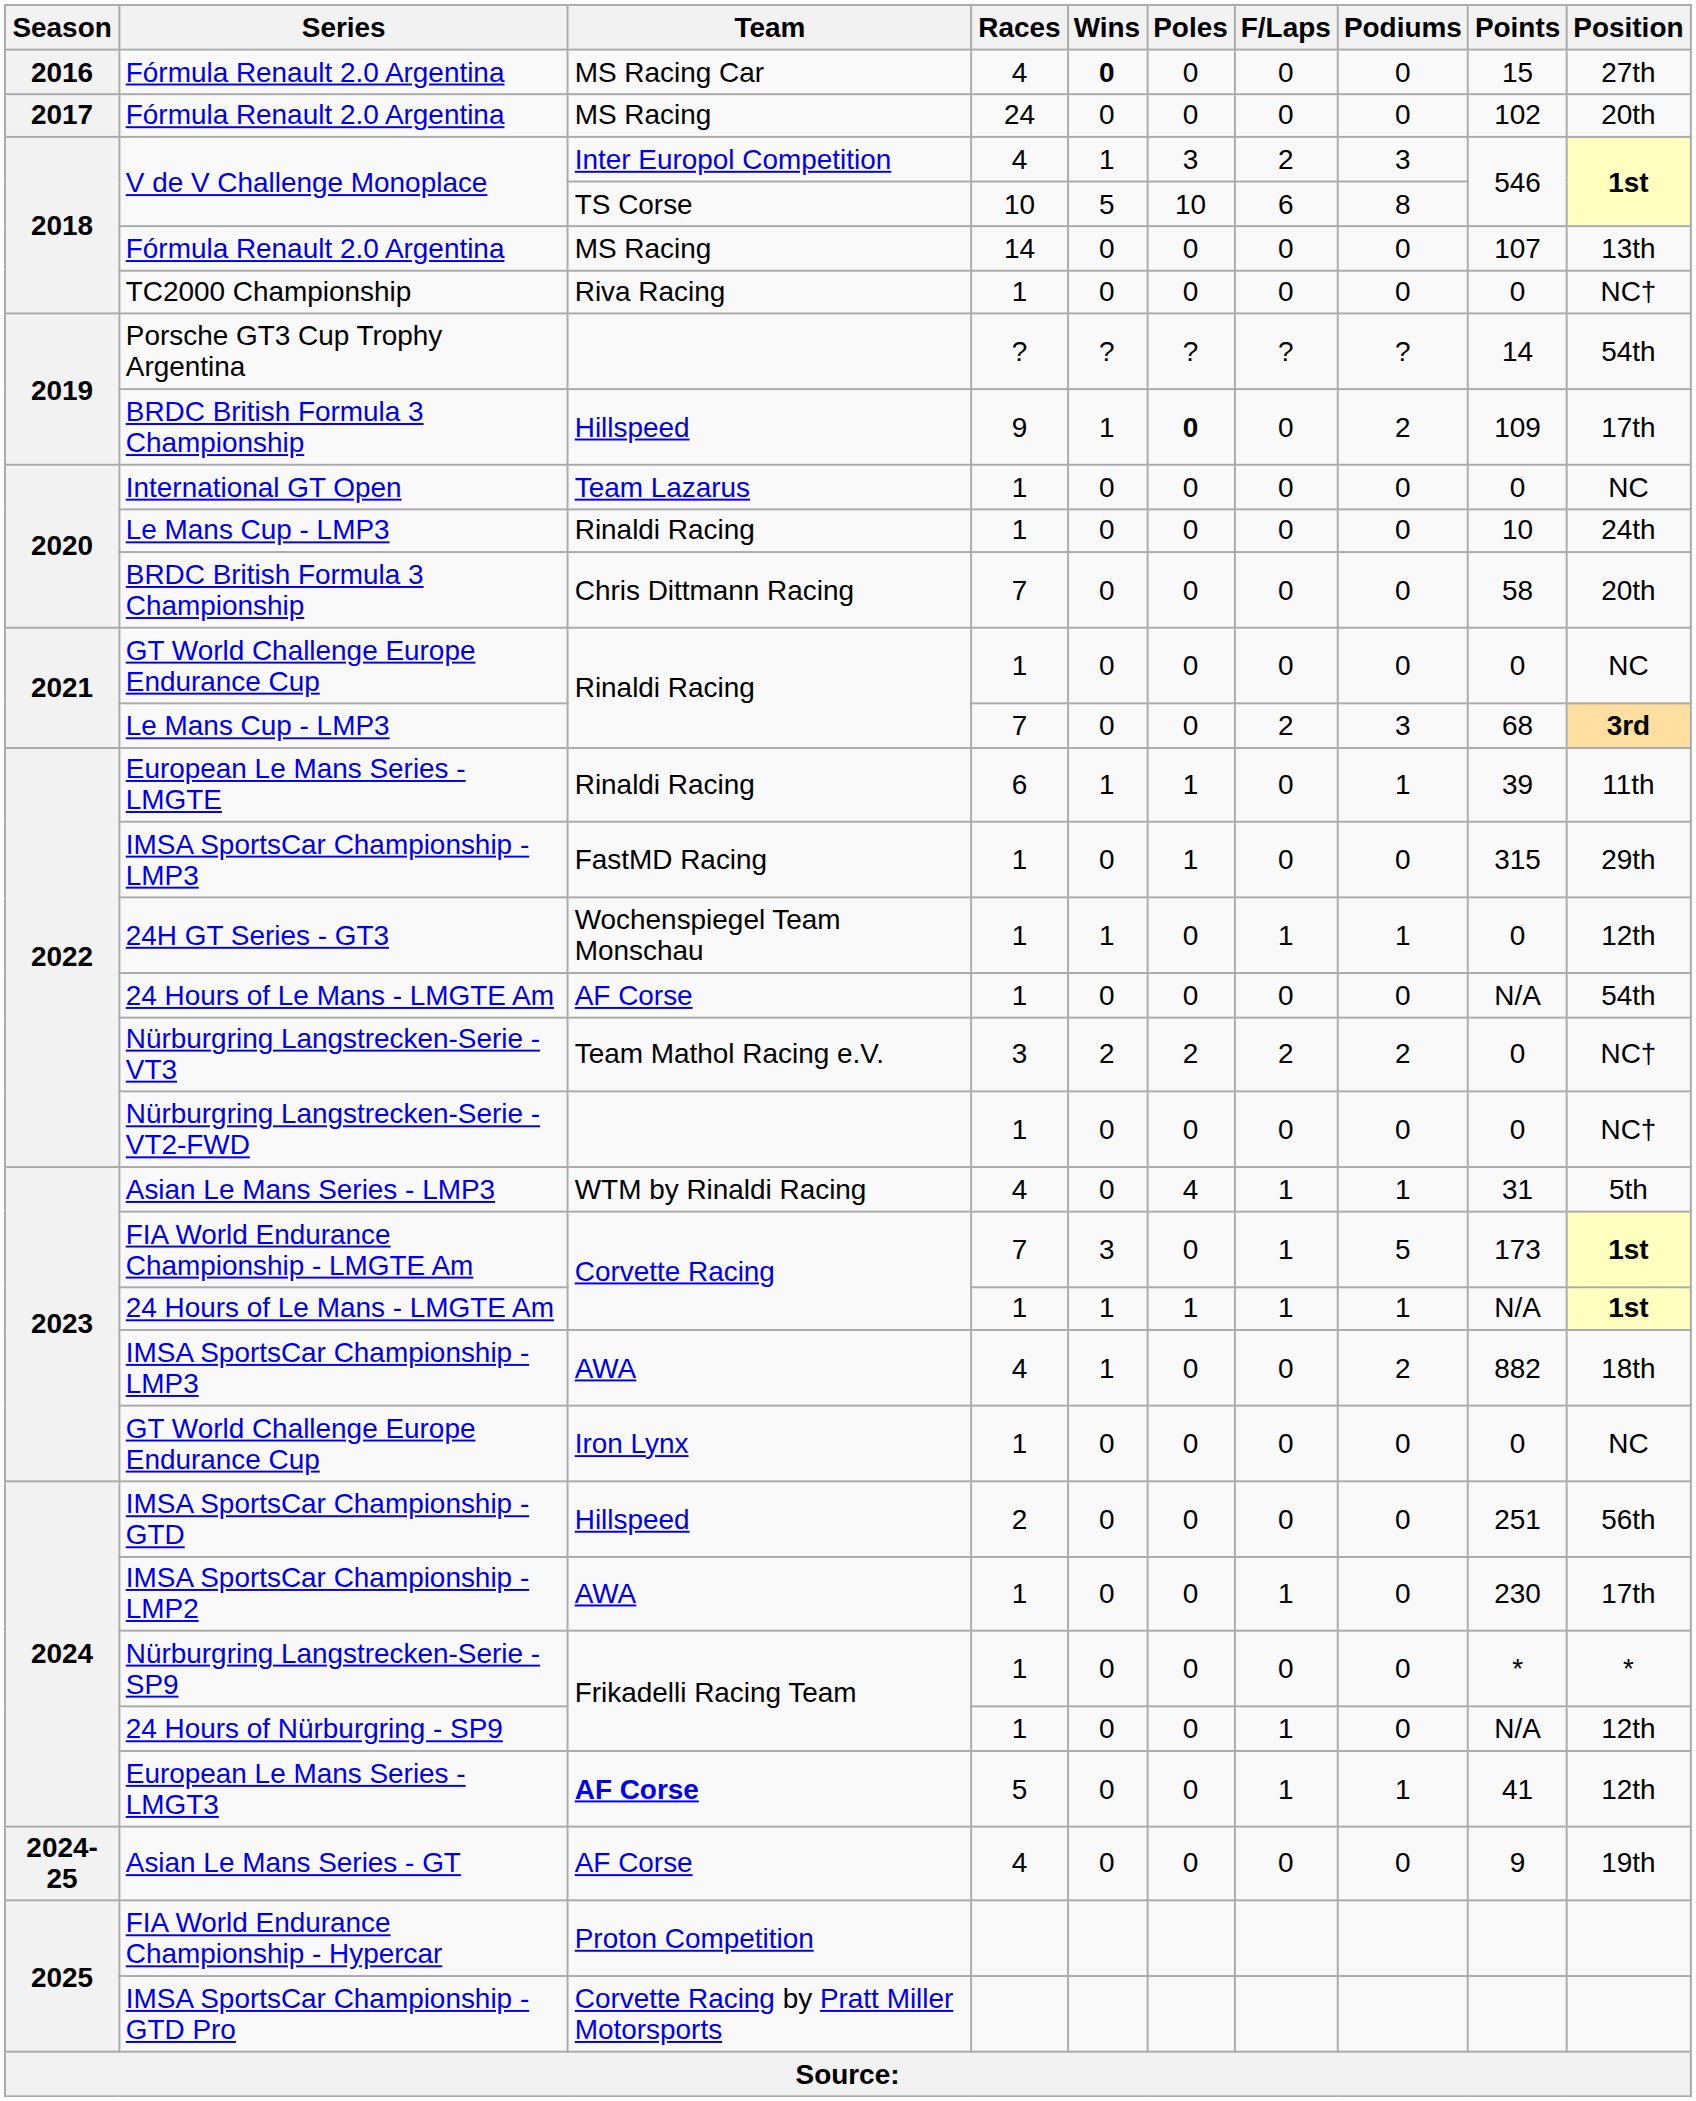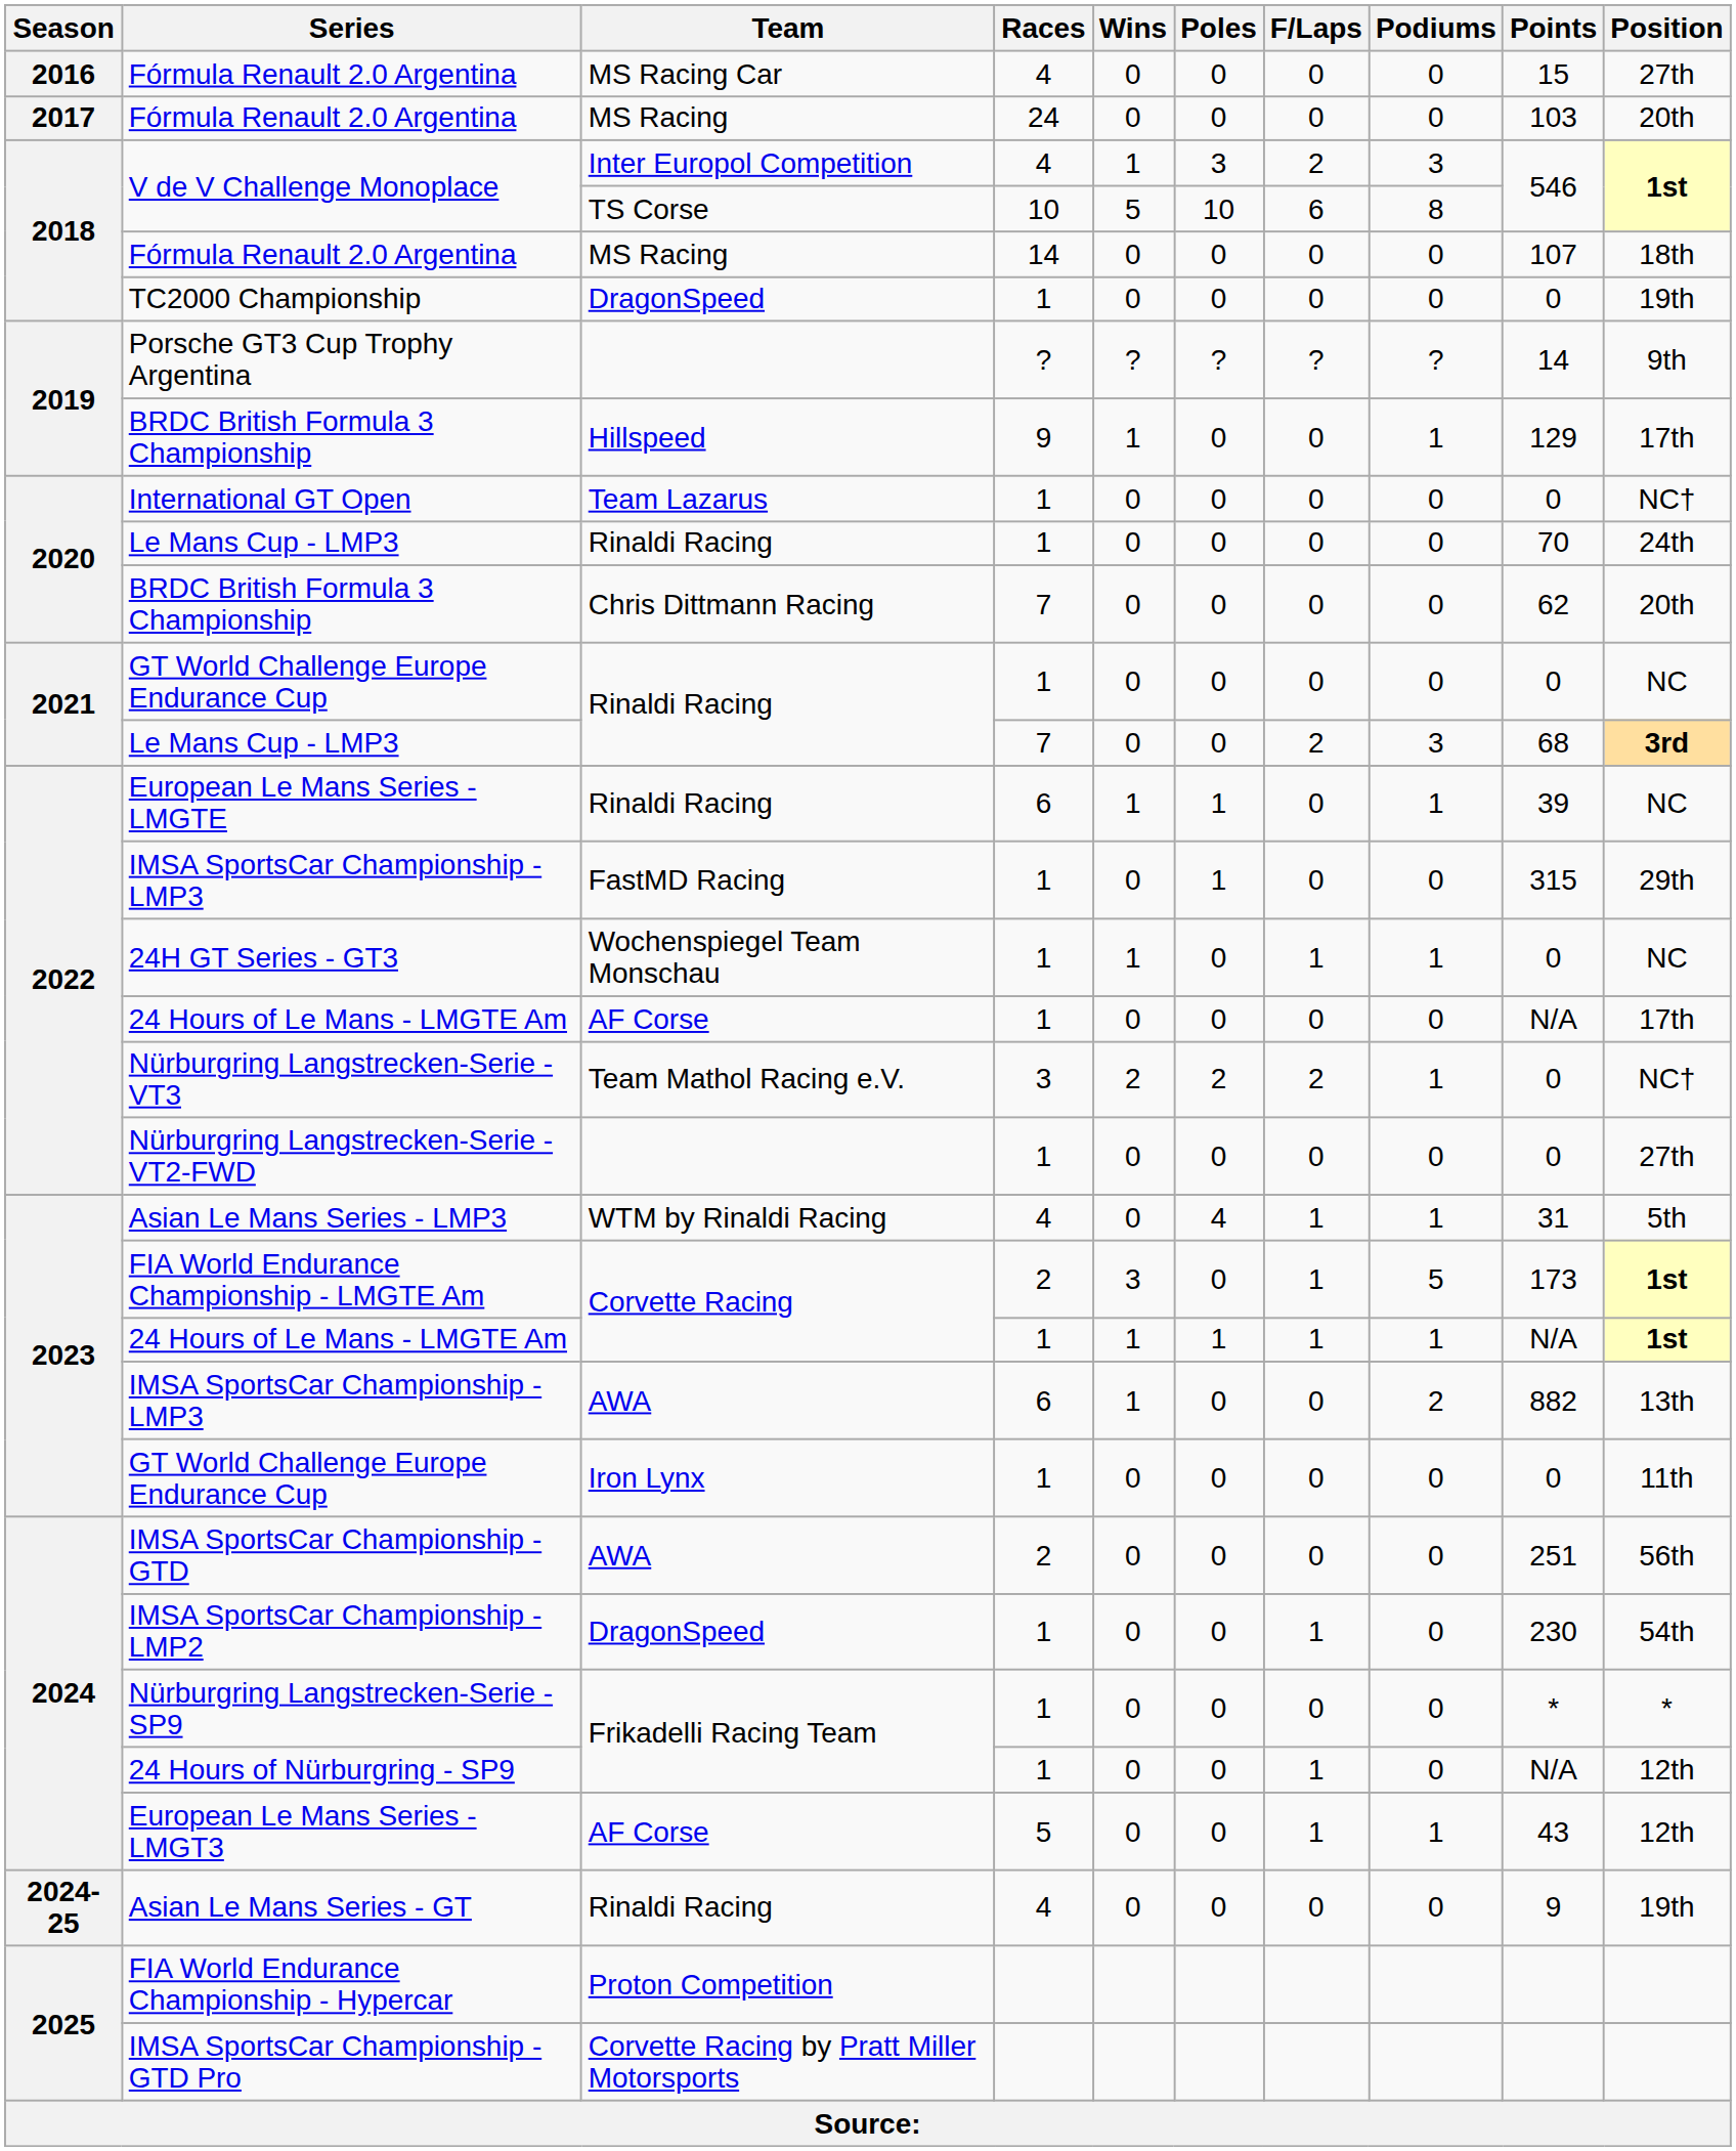 <table class="wikitable" style="font-size: 90%; text-align:center">
 <tr>
 <th>Season</th>
 <th>Series</th>
 <th>Team</th>
 <th>Races</th>
 <th>Wins</th>
 <th>Poles</th>
 <th>F/Laps</th>
 <th>Podiums</th>
 <th>Points</th>
 <th>Position</th>
 </tr>
 <tr>
 <th>2016</th>
 <td align="left"><a href='#'>Fórmula Renault 2.0 Argentina</a></td>
 <td align="left">MS Racing Car</td>
 <td>4</td>
-<td><strong>0</strong></td>
+<td>0</td>
 <td>0</td>
 <td>0</td>
 <td>0</td>
 <td>15</td>
 <td>27th</td>
 </tr>
 <tr>
 <th>2017</th>
 <td align="left"><a href='#'>Fórmula Renault 2.0 Argentina</a></td>
 <td align="left">MS Racing</td>
 <td>24</td>
 <td>0</td>
 <td>0</td>
 <td>0</td>
 <td>0</td>
-<td>102</td>
+<td>103</td>
 <td>20th</td>
 </tr>
 <tr>
 <th rowspan="4">2018</th>
 <td rowspan="2" align="left"><a href='#'>V de V Challenge Monoplace</a></td>
 <td align="left"><a href='#'>Inter Europol Competition</a></td>
 <td>4</td>
 <td>1</td>
 <td>3</td>
 <td>2</td>
 <td>3</td>
 <td rowspan="2">546</td>
 <td rowspan="2" style="background:#FFFFBF;"><strong>1st</strong></td>
 </tr>
 <tr>
 <td align=left>TS Corse</td>
 <td>10</td>
 <td>5</td>
 <td>10</td>
 <td>6</td>
 <td>8</td>
 </tr>
 <tr>
 <td align="left"><a href='#'>Fórmula Renault 2.0 Argentina</a></td>
 <td align="left">MS Racing</td>
 <td>14</td>
 <td>0</td>
 <td>0</td>
 <td>0</td>
 <td>0</td>
 <td>107</td>
-<td>13th</td>
+<td>18th</td>
 </tr>
 <tr>
 <td align=left>TC2000 Championship</td>
-<td align=left>Riva Racing</td>
+<td align=left><a href='#'>DragonSpeed</a></td>
 <td>1</td>
 <td>0</td>
 <td>0</td>
 <td>0</td>
 <td>0</td>
 <td>0</td>
-<td>NC†</td>
+<td>19th</td>
 </tr>
 <tr>
 <th rowspan="2">2019</th>
 <td align="left">Porsche GT3 Cup Trophy Argentina</td>
 <td></td>
 <td>?</td>
 <td>?</td>
 <td>?</td>
 <td>?</td>
 <td>?</td>
 <td>14</td>
-<td>54th</td>
+<td>9th</td>
 </tr>
 <tr>
 <td align="left"><a href='#'>BRDC British Formula 3 Championship</a></td>
 <td align="left"><a href='#'>Hillspeed</a></td>
 <td>9</td>
 <td>1</td>
-<td><strong>0</strong></td>
 <td>0</td>
-<td>2</td>
-<td>109</td>
+<td>0</td>
+<td>1</td>
+<td>129</td>
 <td>17th</td>
 </tr>
 <tr>
 <th rowspan="3">2020</th>
 <td align="left"><a href='#'>International GT Open</a></td>
 <td align="left"><a href='#'>Team Lazarus</a></td>
 <td>1</td>
 <td>0</td>
 <td>0</td>
 <td>0</td>
 <td>0</td>
 <td>0</td>
-<td>NC</td>
+<td>NC†</td>
 </tr>
 <tr>
 <td align="left"><a href='#'>Le Mans Cup - LMP3</a></td>
 <td align="left">Rinaldi Racing</td>
 <td>1</td>
 <td>0</td>
 <td>0</td>
 <td>0</td>
 <td>0</td>
-<td>10</td>
+<td>70</td>
 <td>24th</td>
 </tr>
 <tr>
 <td align="left"><a href='#'>BRDC British Formula 3 Championship</a></td>
 <td align="left">Chris Dittmann Racing</td>
 <td>7</td>
 <td>0</td>
 <td>0</td>
 <td>0</td>
 <td>0</td>
-<td>58</td>
+<td>62</td>
 <td>20th</td>
 </tr>
 <tr>
 <th rowspan="2">2021</th>
 <td align="left"><a href='#'>GT World Challenge Europe Endurance Cup</a></td>
 <td rowspan="2" align="left">Rinaldi Racing</td>
 <td>1</td>
 <td>0</td>
 <td>0</td>
 <td>0</td>
 <td>0</td>
 <td>0</td>
 <td>NC</td>
 </tr>
 <tr>
 <td align="left"><a href='#'>Le Mans Cup - LMP3</a></td>
 <td>7</td>
 <td>0</td>
 <td>0</td>
 <td>2</td>
 <td>3</td>
 <td>68</td>
 <td style="background:#FFDF9F;"><strong>3rd</strong></td>
 </tr>
 <tr>
 <th rowspan="6">2022</th>
 <td align="left"><a href='#'>European Le Mans Series - LMGTE</a></td>
 <td align=left>Rinaldi Racing</td>
 <td>6</td>
 <td>1</td>
 <td>1</td>
 <td>0</td>
 <td>1</td>
 <td>39</td>
-<td>11th</td>
+<td>NC</td>
 </tr>
 <tr>
 <td align="left"><a href='#'>IMSA SportsCar Championship - LMP3</a></td>
 <td align="left">FastMD Racing</td>
 <td>1</td>
 <td>0</td>
 <td>1</td>
 <td>0</td>
 <td>0</td>
 <td>315</td>
 <td>29th</td>
 </tr>
 <tr>
 <td align="left"><a href='#'>24H GT Series - GT3</a></td>
 <td align="left">Wochenspiegel Team Monschau</td>
 <td>1</td>
 <td>1</td>
 <td>0</td>
 <td>1</td>
 <td>1</td>
 <td>0</td>
-<td>12th</td>
+<td>NC</td>
 </tr>
 <tr>
 <td align="left"><a href='#'>24 Hours of Le Mans - LMGTE Am</a></td>
 <td align=left><a href='#'>AF Corse</a></td>
 <td>1</td>
 <td>0</td>
 <td>0</td>
 <td>0</td>
 <td>0</td>
 <td>N/A</td>
-<td>54th</td>
+<td>17th</td>
 </tr>
 <tr>
 <td align=left><a href='#'>Nürburgring Langstrecken-Serie - VT3</a></td>
 <td align=left>Team Mathol Racing e.V.</td>
 <td>3</td>
 <td>2</td>
 <td>2</td>
 <td>2</td>
-<td>2</td>
+<td>1</td>
 <td>0</td>
 <td>NC†</td>
 </tr>
 <tr>
 <td align=left><a href='#'>Nürburgring Langstrecken-Serie - VT2-FWD</a></td>
 <td align=left></td>
 <td>1</td>
 <td>0</td>
 <td>0</td>
 <td>0</td>
 <td>0</td>
 <td>0</td>
-<td>NC†</td>
+<td>27th</td>
 </tr>
 <tr>
 <th rowspan="5">2023</th>
 <td align="left"><a href='#'>Asian Le Mans Series - LMP3</a></td>
 <td align="left">WTM by Rinaldi Racing</td>
 <td>4</td>
 <td>0</td>
 <td>4</td>
 <td>1</td>
 <td>1</td>
 <td>31</td>
 <td>5th</td>
 </tr>
 <tr>
 <td align=left><a href='#'>FIA World Endurance Championship - LMGTE Am</a></td>
 <td rowspan="2" align="left"><a href='#'>Corvette Racing</a></td>
-<td>7</td>
+<td>2</td>
 <td>3</td>
 <td>0</td>
 <td>1</td>
 <td>5</td>
 <td>173</td>
 <td style="background:#FFFFBF;"><strong>1st</strong></td>
 </tr>
 <tr>
 <td align=left><a href='#'>24 Hours of Le Mans - LMGTE Am</a></td>
 <td>1</td>
 <td>1</td>
 <td>1</td>
 <td>1</td>
 <td>1</td>
 <td>N/A</td>
 <td style="background:#FFFFBF;"><strong>1st</strong></td>
 </tr>
 <tr>
 <td align="left"><a href='#'>IMSA SportsCar Championship - LMP3</a></td>
 <td align="left"><a href='#'>AWA</a></td>
-<td>4</td>
+<td>6</td>
 <td>1</td>
 <td>0</td>
 <td>0</td>
 <td>2</td>
 <td>882</td>
-<td>18th</td>
+<td>13th</td>
 </tr>
 <tr>
 <td align=left><a href='#'>GT World Challenge Europe Endurance Cup</a></td>
 <td align="left"><a href='#'>Iron Lynx</a></td>
 <td>1</td>
 <td>0</td>
 <td>0</td>
 <td>0</td>
 <td>0</td>
 <td>0</td>
-<td>NC</td>
+<td>11th</td>
 </tr>
 <tr>
 <th rowspan="5">2024</th>
 <td align=left><a href='#'>IMSA SportsCar Championship - GTD</a></td>
-<td align="left"><a href='#'>Hillspeed</a></td>
+<td align=left><a href='#'>AWA</a></td>
 <td>2</td>
 <td>0</td>
 <td>0</td>
 <td>0</td>
 <td>0</td>
 <td>251</td>
 <td>56th</td>
 </tr>
 <tr>
 <td align=left><a href='#'>IMSA SportsCar Championship - LMP2</a></td>
-<td align="left"><a href='#'>AWA</a></td>
+<td align=left><a href='#'>DragonSpeed</a></td>
 <td>1</td>
 <td>0</td>
 <td>0</td>
 <td>1</td>
 <td>0</td>
 <td>230</td>
-<td>17th</td>
+<td>54th</td>
 </tr>
 <tr>
 <td align=left><a href='#'>Nürburgring Langstrecken-Serie - SP9</a></td>
 <td rowspan="2" align=left>Frikadelli Racing Team</td>
 <td>1</td>
 <td>0</td>
 <td>0</td>
 <td>0</td>
 <td>0</td>
 <td>*</td>
 <td>*</td>
 </tr>
 <tr>
 <td align="left"><a href='#'>24 Hours of Nürburgring - SP9</a></td>
 <td>1</td>
 <td>0</td>
 <td>0</td>
 <td>1</td>
 <td>0</td>
 <td>N/A</td>
 <td>12th</td>
 </tr>
 <tr>
 <td align=left><a href='#'>European Le Mans Series - LMGT3</a></td>
-<td align=left><strong><a href='#'>AF Corse</a></strong></td>
+<td align=left><a href='#'>AF Corse</a></td>
 <td>5</td>
 <td>0</td>
 <td>0</td>
 <td>1</td>
 <td>1</td>
-<td>41</td>
+<td>43</td>
 <td>12th</td>
 </tr>
 <tr>
 <th>2024-25</th>
 <td align=left><a href='#'>Asian Le Mans Series - GT</a></td>
-<td align=left><a href='#'>AF Corse</a></td>
+<td align="left">Rinaldi Racing</td>
 <td>4</td>
 <td>0</td>
 <td>0</td>
 <td>0</td>
 <td>0</td>
 <td>9</td>
 <td>19th</td>
 </tr>
 <tr>
 <th rowspan="2">2025</th>
 <td align=left><a href='#'>FIA World Endurance Championship - Hypercar</a></td>
 <td align=left><a href='#'>Proton Competition</a></td>
 <td></td>
 <td></td>
 <td></td>
 <td></td>
 <td></td>
 <td></td>
 <td></td>
 </tr>
 <tr>
 <td align=left><a href='#'>IMSA SportsCar Championship - GTD Pro</a></td>
 <td align=left><a href='#'>Corvette Racing</a> by <a href='#'>Pratt Miller Motorsports</a></td>
 <td></td>
 <td></td>
 <td></td>
 <td></td>
 <td></td>
 <td></td>
 <td></td>
 </tr>
 <tr>
 <th colspan="10">Source:</th>
 </tr>
 </table>
